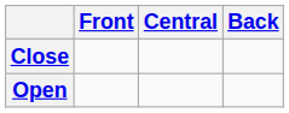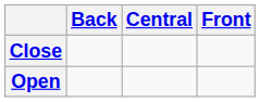 <table class="wikitable">
 <tr>
 <th></th>
+<th><a href='#'>Back</a></th>
+<th><a href='#'>Central</a></th>
 <th><a href='#'>Front</a></th>
-<th><a href='#'>Central</a></th>
-<th><a href='#'>Back</a></th>
 </tr>
 <tr align=center>
 <th><a href='#'>Close</a></th>
 <td></td>
 <td></td>
 <td></td>
 </tr>
 <tr align=center>
 <th><a href='#'>Open</a></th>
 <td></td>
 <td></td>
 <td></td>
 </tr>
 </table>
